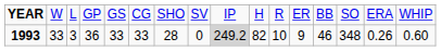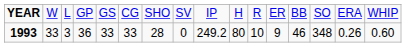 <table class="wikitable" style="text-align:center;">
 <tr>
 <td><strong>YEAR</strong></td>
 <td><a href='#'>W</a></td>
 <td><a href='#'>L</a></td>
 <td><a href='#'>GP</a></td>
 <td><a href='#'>GS</a></td>
 <td><a href='#'>CG</a></td>
 <td><a href='#'>SHO</a></td>
 <td><a href='#'>SV</a></td>
 <td><a href='#'>IP</a></td>
 <td><a href='#'>H</a></td>
 <td><a href='#'>R</a></td>
 <td><a href='#'>ER</a></td>
 <td><a href='#'>BB</a></td>
 <td><a href='#'>SO</a></td>
 <td><a href='#'>ERA</a></td>
 <td><a href='#'>WHIP</a></td>
 </tr>
 <tr>
 <td><strong>1993</strong></td>
 <td>33</td>
 <td>3</td>
 <td>36</td>
 <td>33</td>
 <td>33</td>
 <td>28</td>
 <td>0</td>
-<td style="background: lightgrey;">249.2</td>
-<td>82</td>
+<td>249.2</td>
+<td>80</td>
 <td>10</td>
 <td>9</td>
 <td>46</td>
 <td>348</td>
 <td>0.26</td>
 <td>0.60</td>
 </tr>
 </table>
